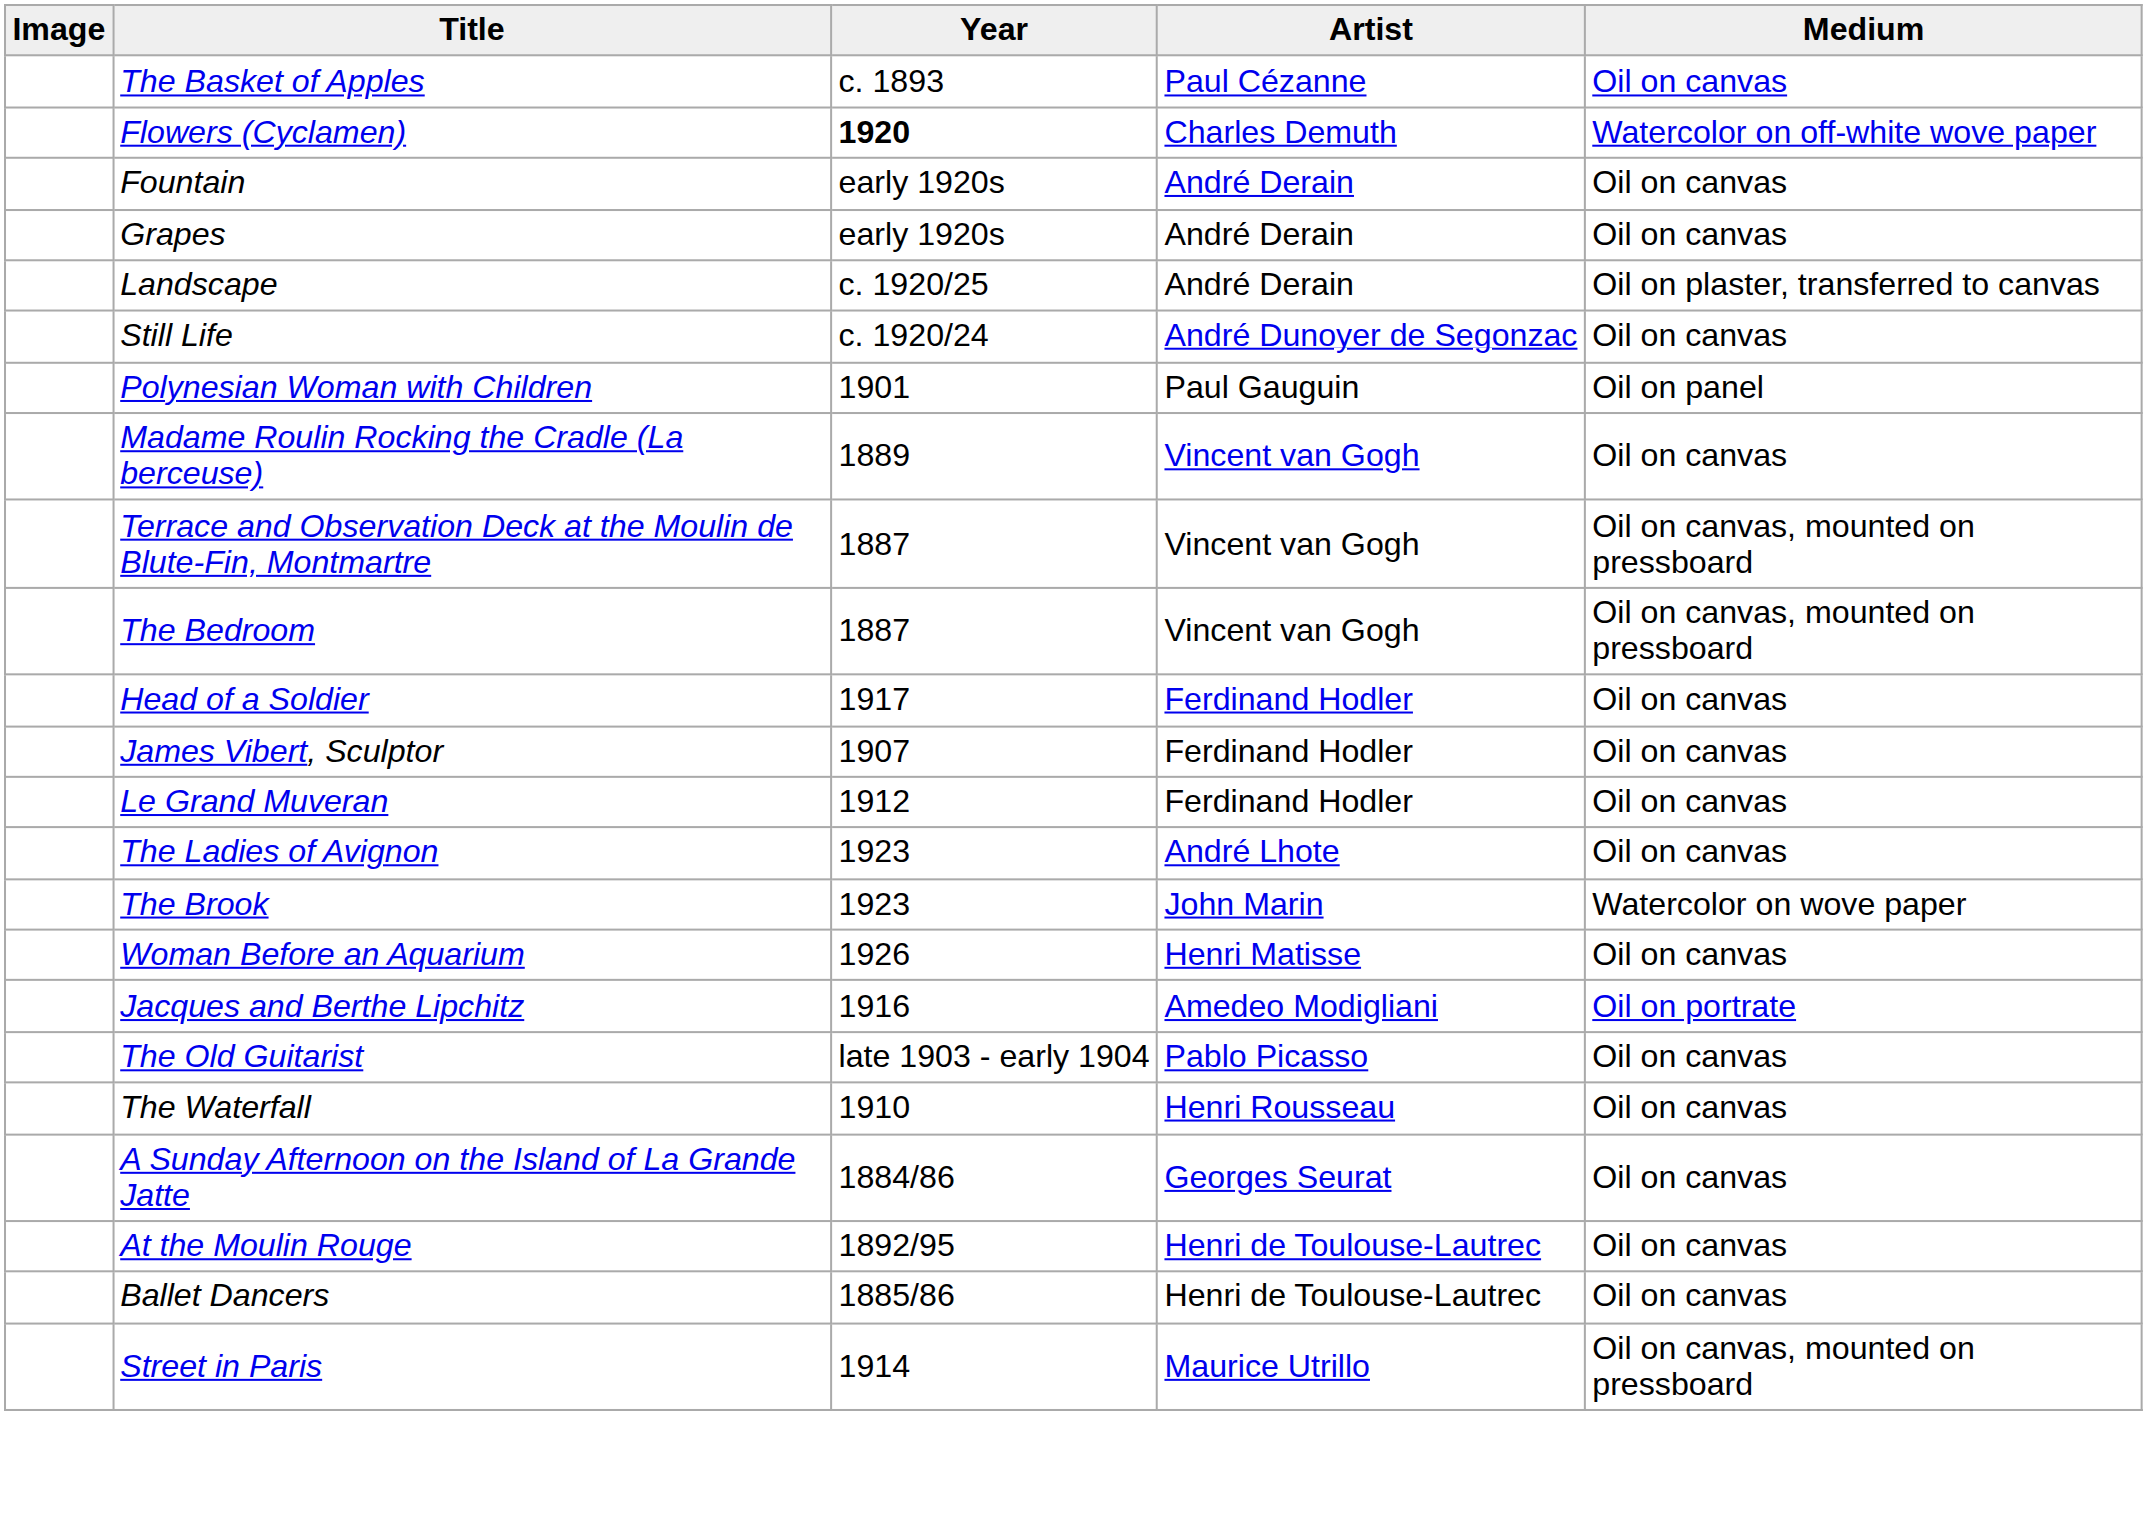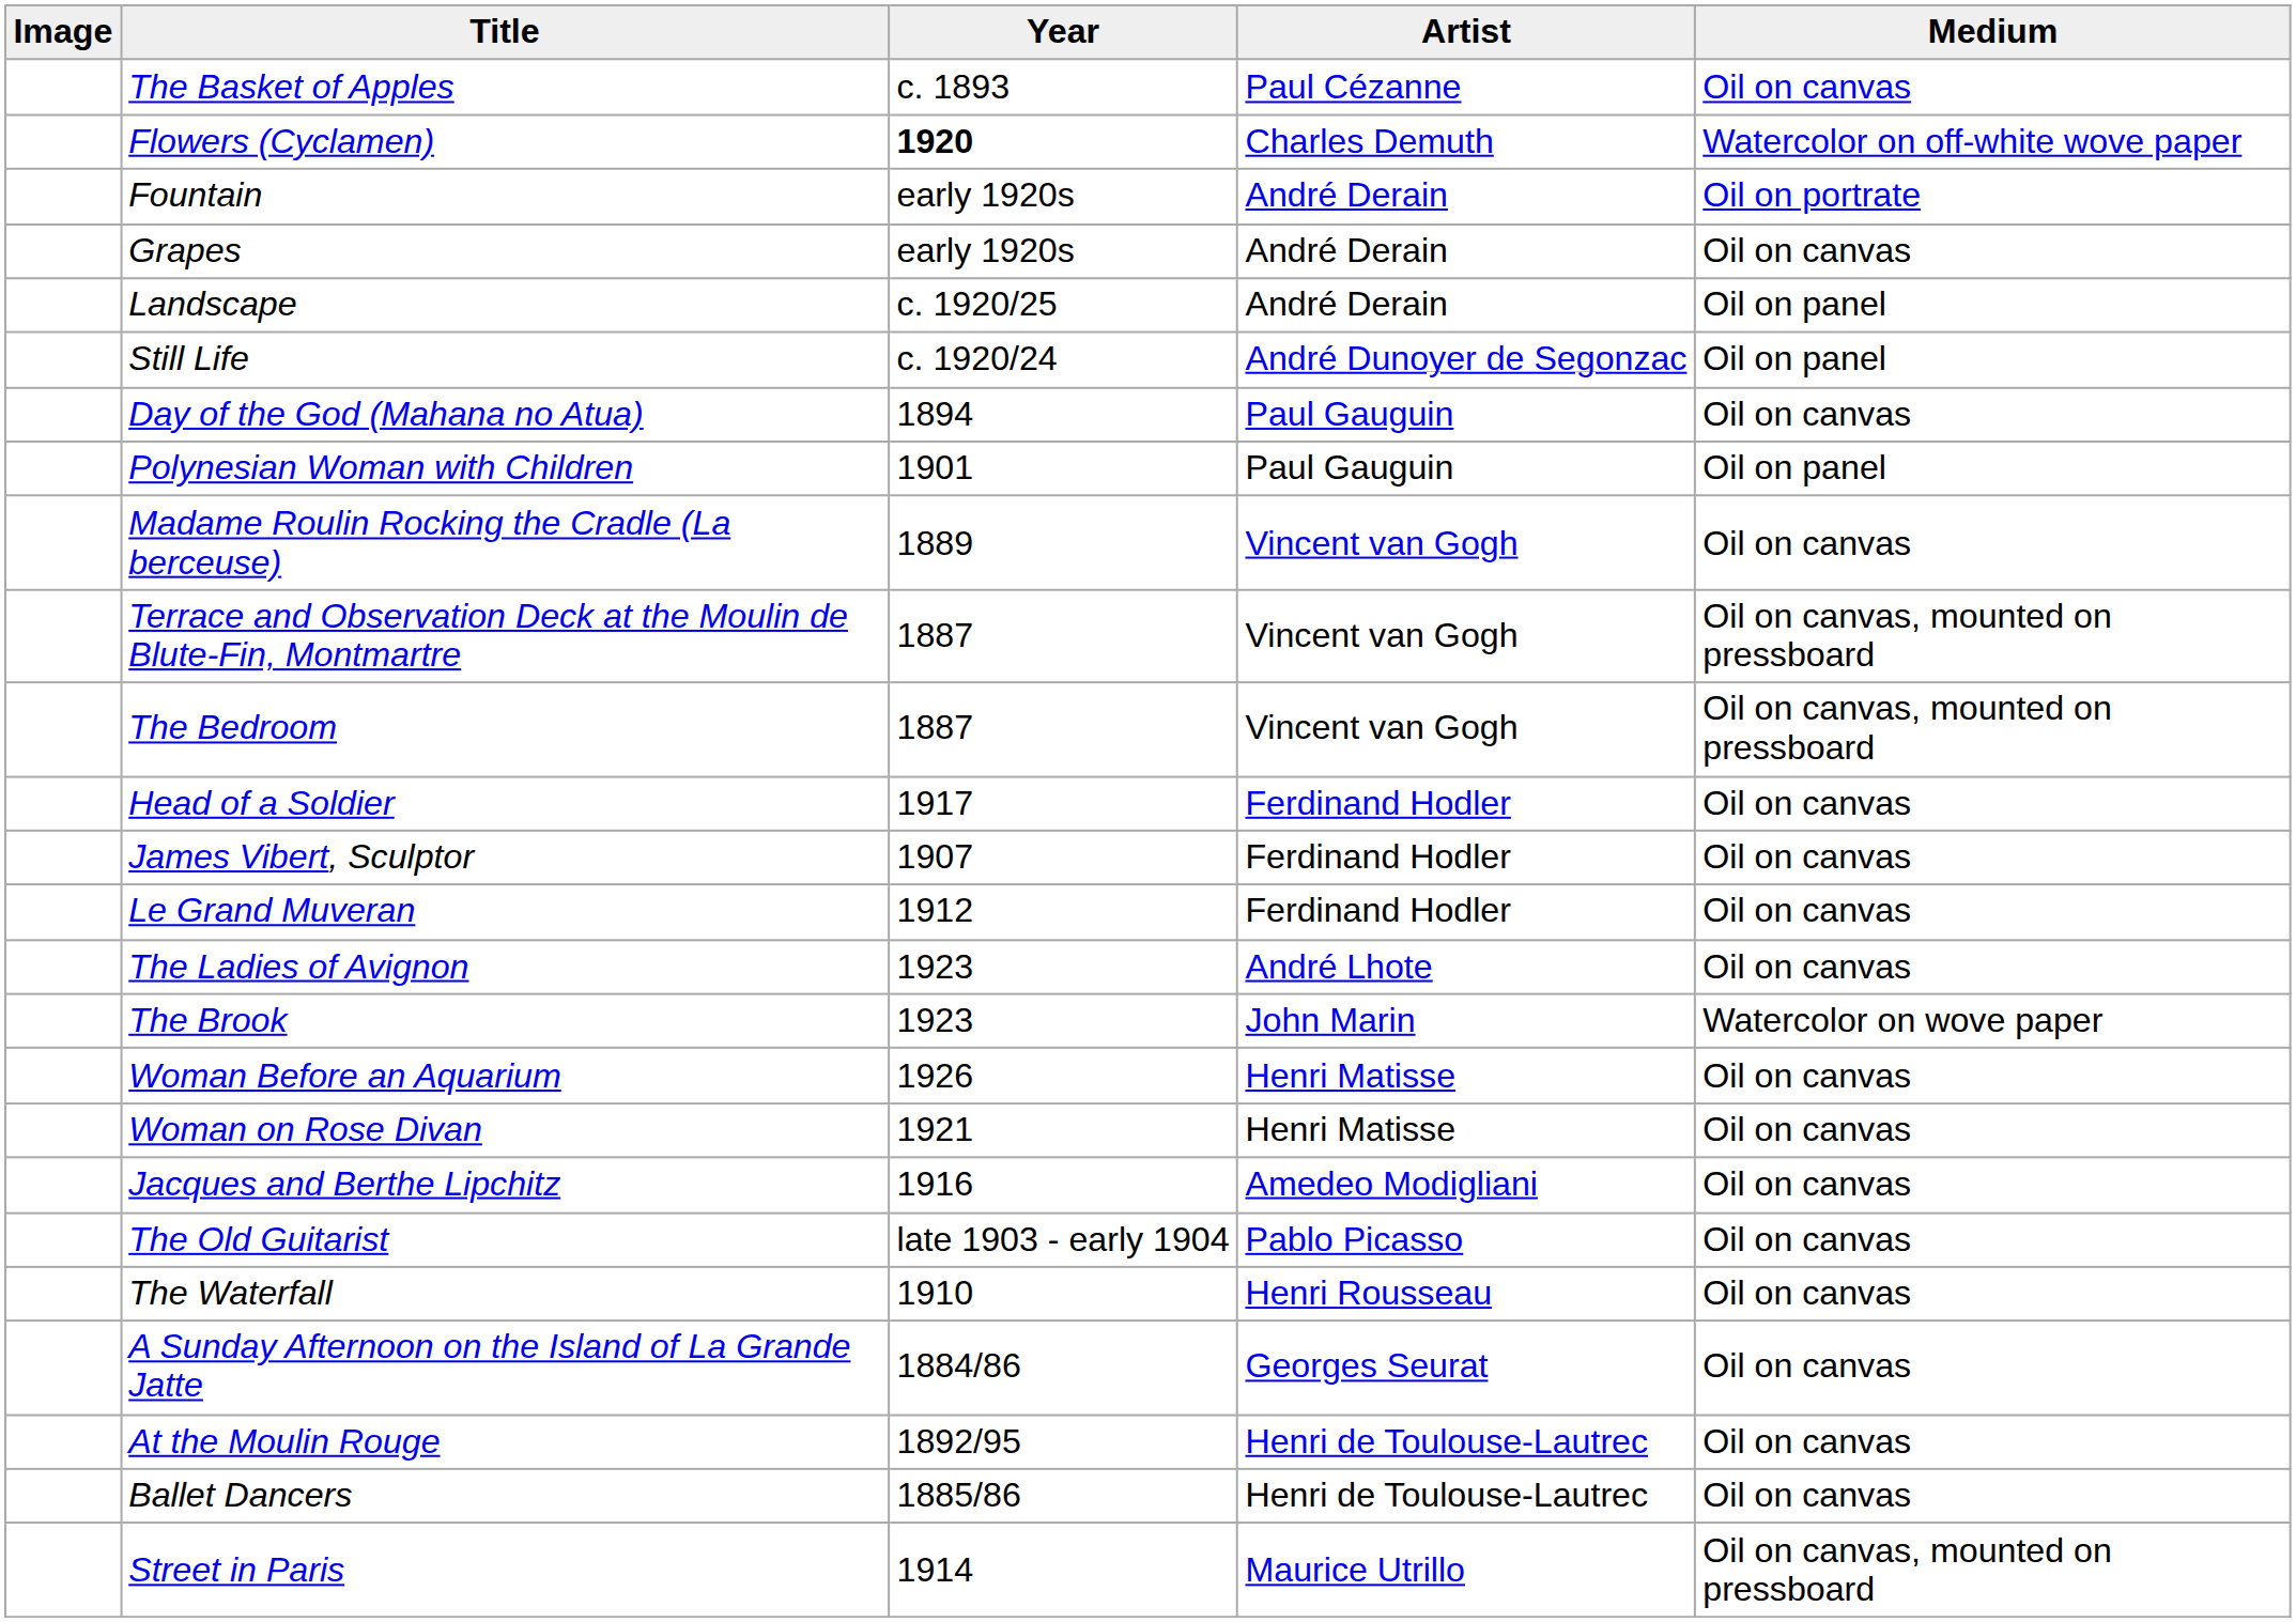 <table class="wikitable" border="0" style="background:#ffffff" class="sortable wikitable">
 <tr>
 <th style="background:#efefef;">Image</th>
 <th style="background:#efefef;" width=350 px>Title</th>
 <th style="background:#efefef;">Year</th>
 <th style="background:#efefef;">Artist</th>
 <th style="background:#efefef;" width=270 px>Medium</th>
 </tr>
 <tr>
 <td></td>
 <td><em><a href='#'>The Basket of Apples</a></em></td>
 <td>c. 1893</td>
 <td><a href='#'>Paul Cézanne</a></td>
 <td><a href='#'>Oil on canvas</a></td>
 </tr>
 <tr>
 <td></td>
 <td><em><a href='#'>Flowers (Cyclamen)</a></em></td>
 <td><strong>1920</strong></td>
 <td><a href='#'>Charles Demuth</a></td>
 <td><a href='#'>Watercolor on off-white wove paper</a></td>
 </tr>
 <tr>
 <td></td>
 <td><em>Fountain</em></td>
 <td>early 1920s</td>
 <td><a href='#'>André Derain</a></td>
-<td>Oil on canvas</td>
+<td><a href='#'>Oil on portrate</a></td>
 </tr>
 <tr>
 <td></td>
 <td><em>Grapes</em></td>
 <td>early 1920s</td>
 <td>André Derain</td>
 <td>Oil on canvas</td>
 </tr>
 <tr>
 <td></td>
 <td><em>Landscape</em></td>
 <td>c. 1920/25</td>
 <td>André Derain</td>
-<td>Oil on plaster, transferred to canvas</td>
+<td>Oil on panel</td>
 </tr>
 <tr>
 <td></td>
 <td><em>Still Life</em></td>
 <td>c. 1920/24</td>
 <td><a href='#'>André Dunoyer de Segonzac</a></td>
+<td>Oil on panel</td>
+</tr>
+<tr>
+<td></td>
+<td><em><a href='#'>Day of the God (Mahana no Atua)</a></em></td>
+<td>1894</td>
+<td><a href='#'>Paul Gauguin</a></td>
 <td>Oil on canvas</td>
 </tr>
 <tr>
 <td></td>
 <td><em><a href='#'>Polynesian Woman with Children</a></em></td>
 <td>1901</td>
 <td>Paul Gauguin</td>
 <td>Oil on panel</td>
 </tr>
 <tr>
 <td></td>
 <td><em><a href='#'>Madame Roulin Rocking the Cradle (La berceuse)</a></em></td>
 <td>1889</td>
 <td><a href='#'>Vincent van Gogh</a></td>
 <td>Oil on canvas</td>
 </tr>
 <tr>
 <td></td>
 <td><em><a href='#'>Terrace and Observation Deck at the Moulin de Blute-Fin, Montmartre</a></em></td>
 <td>1887</td>
 <td>Vincent van Gogh</td>
 <td>Oil on canvas, mounted on pressboard</td>
 </tr>
 <tr>
 <td></td>
 <td><em><a href='#'>The Bedroom</a></em></td>
 <td>1887</td>
 <td>Vincent van Gogh</td>
 <td>Oil on canvas, mounted on pressboard</td>
 </tr>
 <tr>
 <td></td>
 <td><em><a href='#'>Head of a Soldier</a></em></td>
 <td>1917</td>
 <td><a href='#'>Ferdinand Hodler</a></td>
 <td>Oil on canvas</td>
 </tr>
 <tr>
 <td></td>
 <td><em><a href='#'>James Vibert</a>, Sculptor</em></td>
 <td>1907</td>
 <td>Ferdinand Hodler</td>
 <td>Oil on canvas</td>
 </tr>
 <tr>
 <td></td>
 <td><em><a href='#'>Le Grand Muveran</a></em></td>
 <td>1912</td>
 <td>Ferdinand Hodler</td>
 <td>Oil on canvas</td>
 </tr>
 <tr>
 <td></td>
 <td><em><a href='#'>The Ladies of Avignon</a></em></td>
 <td>1923</td>
 <td><a href='#'>André Lhote</a></td>
 <td>Oil on canvas</td>
 </tr>
 <tr>
 <td></td>
 <td><em><a href='#'>The Brook</a></em></td>
 <td>1923</td>
 <td><a href='#'>John Marin</a></td>
 <td>Watercolor on wove paper</td>
 </tr>
 <tr>
 <td></td>
 <td><em><a href='#'>Woman Before an Aquarium</a></em></td>
 <td>1926</td>
 <td><a href='#'>Henri Matisse</a></td>
 <td>Oil on canvas</td>
 </tr>
 <tr>
 <td></td>
+<td><em><a href='#'>Woman on Rose Divan</a></em></td>
+<td>1921</td>
+<td>Henri Matisse</td>
+<td>Oil on canvas</td>
+</tr>
+<tr>
+<td></td>
 <td><em><a href='#'>Jacques and Berthe Lipchitz</a></em></td>
 <td>1916</td>
 <td><a href='#'>Amedeo Modigliani</a></td>
-<td><a href='#'>Oil on portrate</a></td>
+<td>Oil on canvas</td>
 </tr>
 <tr>
 <td></td>
 <td><em><a href='#'>The Old Guitarist</a></em></td>
 <td>late 1903 - early 1904</td>
 <td><a href='#'>Pablo Picasso</a></td>
 <td>Oil on canvas</td>
 </tr>
 <tr>
 <td></td>
 <td><em>The Waterfall</em></td>
 <td>1910</td>
 <td><a href='#'>Henri Rousseau</a></td>
 <td>Oil on canvas</td>
 </tr>
 <tr>
 <td></td>
 <td><em><a href='#'>A Sunday Afternoon on the Island of La Grande Jatte</a></em></td>
 <td>1884/86</td>
 <td><a href='#'>Georges Seurat</a></td>
 <td>Oil on canvas</td>
 </tr>
 <tr>
 <td></td>
 <td><em><a href='#'>At the Moulin Rouge</a></em></td>
 <td>1892/95</td>
 <td><a href='#'>Henri de Toulouse-Lautrec</a></td>
 <td>Oil on canvas</td>
 </tr>
 <tr>
 <td></td>
 <td><em>Ballet Dancers</em></td>
 <td>1885/86</td>
 <td>Henri de Toulouse-Lautrec</td>
 <td>Oil on canvas</td>
 </tr>
 <tr>
 <td></td>
 <td><em><a href='#'>Street in Paris</a></em></td>
 <td>1914</td>
 <td><a href='#'>Maurice Utrillo</a></td>
 <td>Oil on canvas, mounted on pressboard</td>
 </tr>
 <tr>
 </tr>
 </table>
